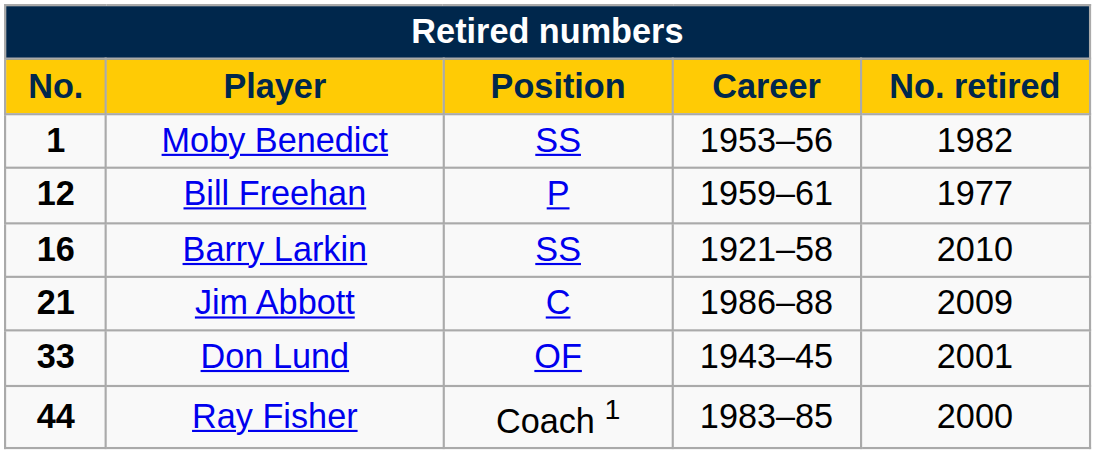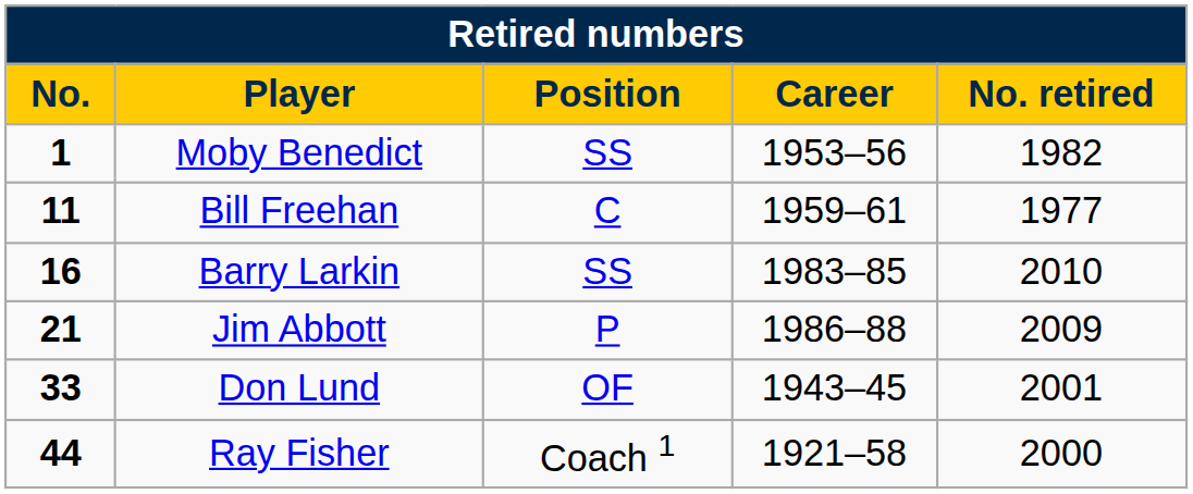 <table class="wikitable" style="text-align:center">
 <tr>
 <td colspan="5" style="background:#00274C; color:white;"><strong>Retired numbers</strong></td>
 </tr>
 <tr>
 <th style="width:40px; background:#FFCB05; color:#00274C;">No.</th>
 <th style="width:150px; background:#FFCB05; color:#00274C;">Player</th>
 <th style="width:100px; background:#FFCB05; color:#00274C;">Position</th>
 <th style="width:80px; background:#FFCB05; color:#00274C;">Career</th>
 <th style="width:100px; background:#FFCB05; color:#00274C;">No. retired</th>
 </tr>
 <tr>
 <td><strong>1</strong></td>
 <td><a href='#'>Moby Benedict</a></td>
 <td><a href='#'>SS</a></td>
 <td>1953–56</td>
 <td>1982</td>
 </tr>
 <tr>
-<td><strong>12</strong></td>
+<td><strong>11</strong></td>
 <td><a href='#'>Bill Freehan</a></td>
-<td><a href='#'>P</a></td>
+<td><a href='#'>C</a></td>
 <td>1959–61</td>
 <td>1977</td>
 </tr>
 <tr>
 <td><strong>16</strong></td>
 <td><a href='#'>Barry Larkin</a></td>
 <td><a href='#'>SS</a></td>
-<td>1921–58</td>
+<td>1983–85</td>
 <td>2010</td>
 </tr>
 <tr>
 <td><strong>21</strong></td>
 <td><a href='#'>Jim Abbott</a></td>
-<td><a href='#'>C</a></td>
+<td><a href='#'>P</a></td>
 <td>1986–88</td>
 <td>2009</td>
 </tr>
 <tr>
 <td><strong>33</strong></td>
 <td><a href='#'>Don Lund</a></td>
 <td><a href='#'>OF</a></td>
 <td>1943–45</td>
 <td>2001</td>
 </tr>
 <tr>
 <td><strong>44</strong></td>
 <td><a href='#'>Ray Fisher</a></td>
 <td>Coach <sup>1</sup></td>
-<td>1983–85</td>
+<td>1921–58</td>
 <td>2000</td>
 </tr>
 </table>
